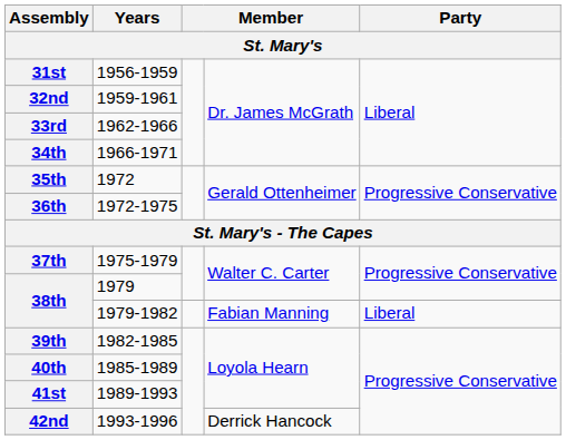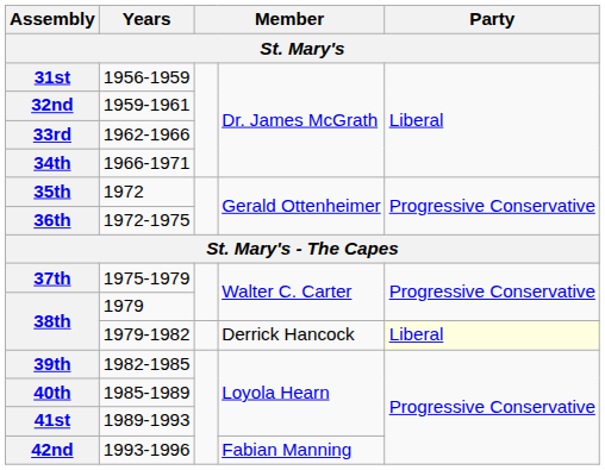 <table class="wikitable sortable">
 <tr>
 <th>Assembly</th>
 <th>Years</th>
 <th colspan="2">Member</th>
 <th>Party</th>
 </tr>
 <tr>
 <th colspan="5"><em>St. Mary's</em></th>
 </tr>
 <tr>
 <th scope="row"><a href='#'>31st</a></th>
 <td>1956-1959</td>
 <td rowspan="4" ></td>
 <td rowspan="4"><a href='#'>Dr. James McGrath</a></td>
 <td rowspan="4"><a href='#'>Liberal</a></td>
 </tr>
 <tr>
 <th scope="row"><a href='#'>32nd</a></th>
 <td>1959-1961</td>
 </tr>
 <tr>
 <th scope="row"><a href='#'>33rd</a></th>
 <td>1962-1966</td>
 </tr>
 <tr>
 <th scope="row"><a href='#'>34th</a></th>
 <td>1966-1971</td>
 </tr>
 <tr>
 <th scope="row"><a href='#'>35th</a></th>
 <td>1972</td>
 <td rowspan="2" >   </td>
 <td rowspan="2"><a href='#'>Gerald Ottenheimer</a></td>
 <td rowspan="2"><a href='#'>Progressive Conservative</a></td>
 </tr>
 <tr>
 <th scope="row"><a href='#'>36th</a></th>
 <td>1972-1975</td>
 </tr>
 <tr>
 <th colspan="5"><em>St. Mary's - The Capes</em></th>
 </tr>
 <tr>
 <th scope="row"><a href='#'>37th</a></th>
 <td>1975-1979</td>
 <td rowspan="2" >   </td>
 <td rowspan="2"><a href='#'>Walter C. Carter</a></td>
 <td rowspan="2"><a href='#'>Progressive Conservative</a></td>
 </tr>
 <tr>
 <th scope="rowgroup" rowspan="2" bgcolor="CCCCCC"><a href='#'>38th</a></th>
 <td>1979</td>
 </tr>
 <tr>
 <td>1979-1982</td>
 <td></td>
-<td><a href='#'>Fabian Manning</a></td>
-<td><a href='#'>Liberal</a></td>
+<td>Derrick Hancock</td>
+<td style="background: lightyellow;"><a href='#'>Liberal</a></td>
 </tr>
 <tr>
 <th scope="row"><a href='#'>39th</a></th>
 <td>1982-1985</td>
 <td rowspan="4" >   </td>
 <td rowspan="3"><a href='#'>Loyola Hearn</a></td>
 <td rowspan="4"><a href='#'>Progressive Conservative</a></td>
 </tr>
 <tr>
 <th scope="row"><a href='#'>40th</a></th>
 <td>1985-1989</td>
 </tr>
 <tr>
 <th scope="row"><a href='#'>41st</a></th>
 <td>1989-1993</td>
 </tr>
 <tr>
 <th scope="row"><a href='#'>42nd</a></th>
 <td>1993-1996</td>
-<td>Derrick Hancock</td>
+<td><a href='#'>Fabian Manning</a></td>
 </tr>
 </table>
